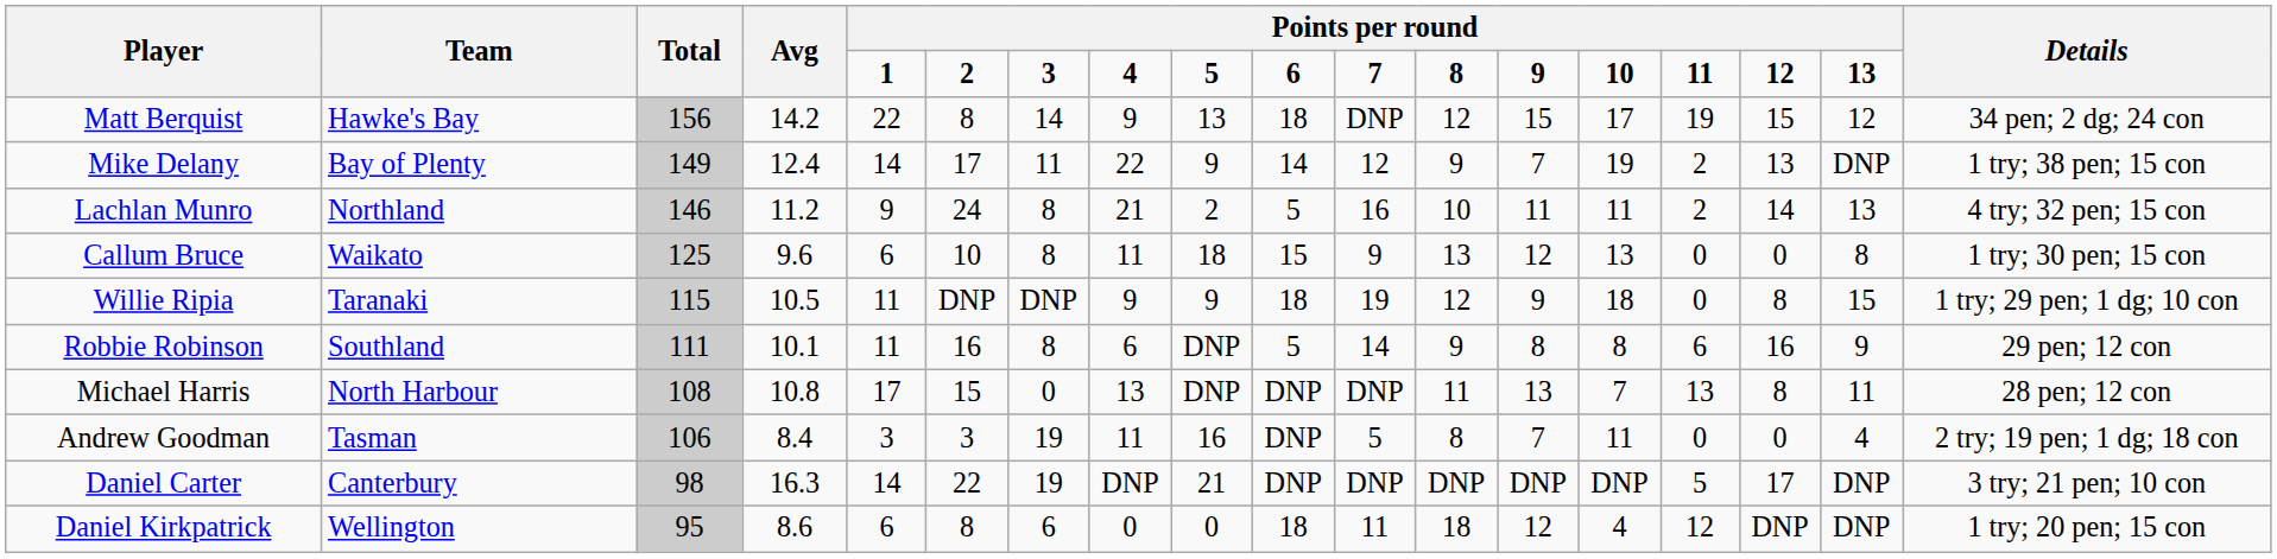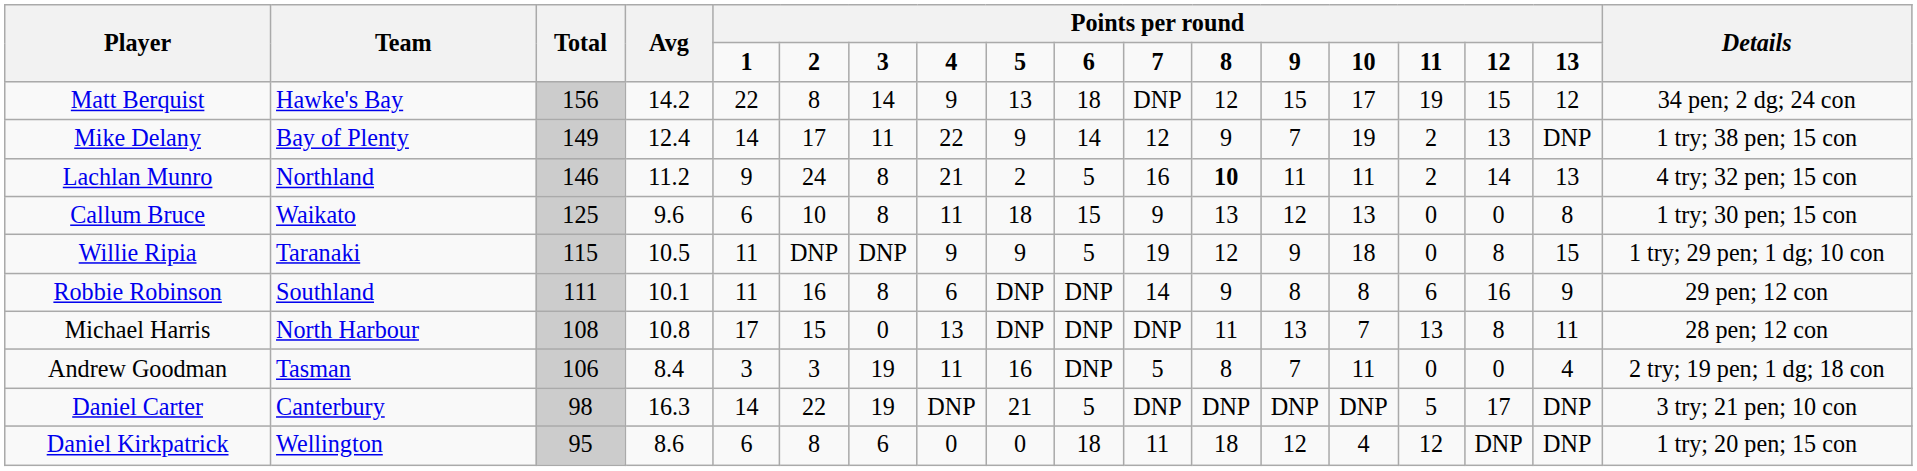 <table class="wikitable" style="text-align:center" width=100%>
 <tr>
 <th rowspan=2 width=12%>Player</th>
 <th rowspan=2 width=12%>Team</th>
 <th rowspan=2 width=4%>Total</th>
 <th rowspan=2 width=4%>Avg</th>
 <th colspan=13>Points per round</th>
 <th rowspan=2 width=14%><em>Details</em></th>
 </tr>
 <tr>
 <td width=3%><strong>1</strong></td>
 <td width=3%><strong>2</strong></td>
 <td width=3%><strong>3</strong></td>
 <td width=3%><strong>4</strong></td>
 <td width=3%><strong>5</strong></td>
 <td width=3%><strong>6</strong></td>
 <td width=3%><strong>7</strong></td>
 <td width=3%><strong>8</strong></td>
 <td width=3%><strong>9</strong></td>
 <td width=3%><strong>10</strong></td>
 <td width=3%><strong>11</strong></td>
 <td width=3%><strong>12</strong></td>
 <td width=3%><strong>13</strong></td>
 </tr>
 <tr>
 <td><a href='#'>Matt Berquist</a></td>
 <td align=left><a href='#'>Hawke's Bay</a></td>
 <td bgcolor=#cccccc>156</td>
 <td>14.2</td>
 <td>22</td>
 <td>8</td>
 <td>14</td>
 <td>9</td>
 <td>13</td>
 <td>18</td>
 <td>DNP</td>
 <td>12</td>
 <td>15</td>
 <td>17</td>
 <td>19</td>
 <td>15</td>
 <td>12</td>
 <td>34 pen; 2 dg; 24 con</td>
 </tr>
 <tr>
 <td><a href='#'>Mike Delany</a></td>
 <td align=left><a href='#'>Bay of Plenty</a></td>
 <td bgcolor=#cccccc>149</td>
 <td>12.4</td>
 <td>14</td>
 <td>17</td>
 <td>11</td>
 <td>22</td>
 <td>9</td>
 <td>14</td>
 <td>12</td>
 <td>9</td>
 <td>7</td>
 <td>19</td>
 <td>2</td>
 <td>13</td>
 <td>DNP</td>
 <td>1 try; 38 pen; 15 con</td>
 </tr>
 <tr>
 <td><a href='#'>Lachlan Munro</a></td>
 <td align=left><a href='#'>Northland</a></td>
 <td bgcolor=#cccccc>146</td>
 <td>11.2</td>
 <td>9</td>
 <td>24</td>
 <td>8</td>
 <td>21</td>
 <td>2</td>
 <td>5</td>
 <td>16</td>
-<td>10</td>
+<td><strong>10</strong></td>
 <td>11</td>
 <td>11</td>
 <td>2</td>
 <td>14</td>
 <td>13</td>
 <td>4 try; 32 pen; 15 con</td>
 </tr>
 <tr>
 <td><a href='#'>Callum Bruce</a></td>
 <td align=left><a href='#'>Waikato</a></td>
 <td bgcolor=#cccccc>125</td>
 <td>9.6</td>
 <td>6</td>
 <td>10</td>
 <td>8</td>
 <td>11</td>
 <td>18</td>
 <td>15</td>
 <td>9</td>
 <td>13</td>
 <td>12</td>
 <td>13</td>
 <td>0</td>
 <td>0</td>
 <td>8</td>
 <td>1 try; 30 pen; 15 con</td>
 </tr>
 <tr>
 <td><a href='#'>Willie Ripia</a></td>
 <td align=left><a href='#'>Taranaki</a></td>
 <td bgcolor=#cccccc>115</td>
 <td>10.5</td>
 <td>11</td>
 <td>DNP</td>
 <td>DNP</td>
 <td>9</td>
 <td>9</td>
-<td>18</td>
+<td>5</td>
 <td>19</td>
 <td>12</td>
 <td>9</td>
 <td>18</td>
 <td>0</td>
 <td>8</td>
 <td>15</td>
 <td>1 try; 29 pen; 1 dg; 10 con</td>
 </tr>
 <tr>
 <td><a href='#'>Robbie Robinson</a></td>
 <td align=left><a href='#'>Southland</a></td>
 <td bgcolor=#cccccc>111</td>
 <td>10.1</td>
 <td>11</td>
 <td>16</td>
 <td>8</td>
 <td>6</td>
 <td>DNP</td>
-<td>5</td>
+<td>DNP</td>
 <td>14</td>
 <td>9</td>
 <td>8</td>
 <td>8</td>
 <td>6</td>
 <td>16</td>
 <td>9</td>
 <td>29 pen; 12 con</td>
 </tr>
 <tr>
 <td>Michael Harris</td>
 <td align=left><a href='#'>North Harbour</a></td>
 <td bgcolor=#cccccc>108</td>
 <td>10.8</td>
 <td>17</td>
 <td>15</td>
 <td>0</td>
 <td>13</td>
 <td>DNP</td>
 <td>DNP</td>
 <td>DNP</td>
 <td>11</td>
 <td>13</td>
 <td>7</td>
 <td>13</td>
 <td>8</td>
 <td>11</td>
 <td>28 pen; 12 con</td>
 </tr>
 <tr>
 <td>Andrew Goodman</td>
 <td align=left><a href='#'>Tasman</a></td>
 <td bgcolor=#cccccc>106</td>
 <td>8.4</td>
 <td>3</td>
 <td>3</td>
 <td>19</td>
 <td>11</td>
 <td>16</td>
 <td>DNP</td>
 <td>5</td>
 <td>8</td>
 <td>7</td>
 <td>11</td>
 <td>0</td>
 <td>0</td>
 <td>4</td>
 <td>2 try; 19 pen; 1 dg; 18 con</td>
 </tr>
 <tr>
 <td><a href='#'>Daniel Carter</a></td>
 <td align=left><a href='#'>Canterbury</a></td>
 <td bgcolor=#cccccc>98</td>
 <td>16.3</td>
 <td>14</td>
 <td>22</td>
 <td>19</td>
 <td>DNP</td>
 <td>21</td>
-<td>DNP</td>
+<td>5</td>
 <td>DNP</td>
 <td>DNP</td>
 <td>DNP</td>
 <td>DNP</td>
 <td>5</td>
 <td>17</td>
 <td>DNP</td>
 <td>3 try; 21 pen; 10 con</td>
 </tr>
 <tr>
 <td><a href='#'>Daniel Kirkpatrick</a></td>
 <td align=left><a href='#'>Wellington</a></td>
 <td bgcolor=#cccccc>95</td>
 <td>8.6</td>
 <td>6</td>
 <td>8</td>
 <td>6</td>
 <td>0</td>
 <td>0</td>
 <td>18</td>
 <td>11</td>
 <td>18</td>
 <td>12</td>
 <td>4</td>
 <td>12</td>
 <td>DNP</td>
 <td>DNP</td>
 <td>1 try; 20 pen; 15 con</td>
 </tr>
 </table>
